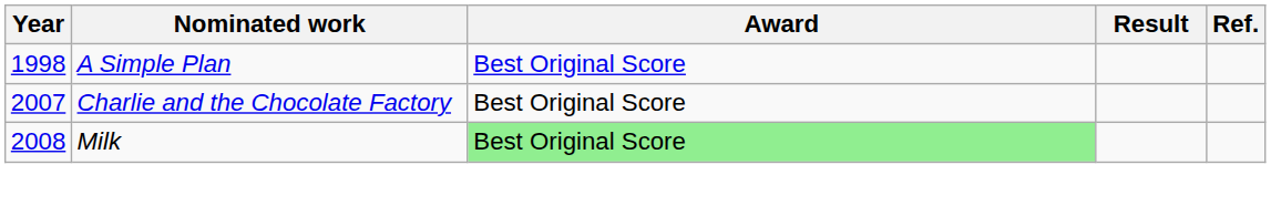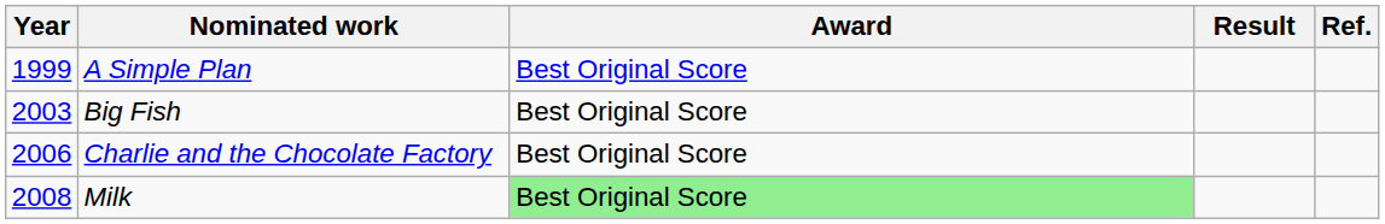 <table class="wikitable">
 <tr>
 <th>Year</th>
 <th width="250">Nominated work</th>
 <th width="400">Award</th>
 <th width="65">Result</th>
 <th>Ref.</th>
 </tr>
 <tr>
-<td align="center"><a href='#'>1998</a></td>
+<td align="center"><a href='#'>1999</a></td>
 <td><em><a href='#'>A Simple Plan</a></em></td>
 <td><a href='#'>Best Original Score</a></td>
 <td></td>
 <td></td>
 </tr>
 <tr>
-<td align="center"><a href='#'>2007</a></td>
+<td align="center"><a href='#'>2003</a></td>
+<td><em>Big Fish</em></td>
+<td>Best Original Score</td>
+<td></td>
+<td></td>
+</tr>
+<tr>
+<td align="center"><a href='#'>2006</a></td>
 <td><em><a href='#'>Charlie and the Chocolate Factory</a></em></td>
 <td>Best Original Score</td>
 <td></td>
 <td></td>
 </tr>
 <tr>
 <td align="center"><a href='#'>2008</a></td>
 <td><em>Milk</em></td>
 <td style="background: lightgreen;">Best Original Score</td>
 <td></td>
 <td align="center"></td>
 </tr>
 </table>
